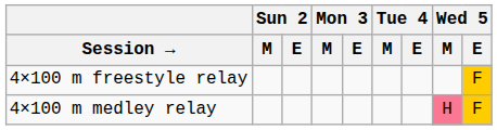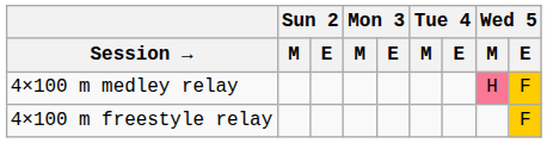 <table class="wikitable" style="margin:0.5em auto; font-size:90%; line-height:1.25em; text-align:center;">
 <tr>
 <th></th>
 <th colspan=2>Sun 2</th>
 <th colspan=2>Mon 3</th>
 <th colspan=2>Tue 4</th>
 <th colspan=2>Wed 5</th>
 </tr>
 <tr>
 <th>Session →</th>
 <th>M</th>
 <th>E</th>
 <th>M</th>
 <th>E</th>
 <th>M</th>
 <th>E</th>
 <th>M</th>
 <th>E</th>
 </tr>
 <tr>
+<td align=left>4×100 m medley relay</td>
+<td></td>
+<td></td>
+<td></td>
+<td></td>
+<td></td>
+<td></td>
+<td style="background-color:#FA7894;">H</td>
+<td style="background-color:#FFCC00;">F</td>
+</tr>
+<tr>
 <td align=left>4×100 m freestyle relay</td>
 <td></td>
 <td></td>
 <td></td>
 <td></td>
 <td></td>
 <td></td>
 <td></td>
 <td style="background-color:#FFCC00;">F</td>
 </tr>
-<tr>
-<td align=left>4×100 m medley relay</td>
-<td></td>
-<td></td>
-<td></td>
-<td></td>
-<td></td>
-<td></td>
-<td style="background-color:#FA7894;">H</td>
-<td style="background-color:#FFCC00;">F</td>
-</tr>
 </table>
